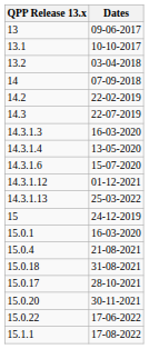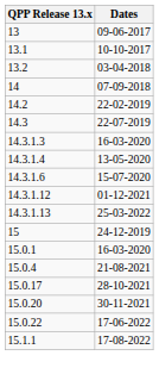 <table class="wikitable">
 <tr>
 <th>QPP Release 13.x</th>
 <th>Dates</th>
 </tr>
 <tr>
 <td>13</td>
 <td>09-06-2017</td>
 </tr>
 <tr>
 <td>13.1</td>
 <td>10-10-2017</td>
 </tr>
 <tr>
 <td>13.2</td>
 <td>03-04-2018</td>
 </tr>
 <tr>
 <td>14</td>
 <td>07-09-2018</td>
 </tr>
 <tr>
 <td>14.2</td>
 <td>22-02-2019</td>
 </tr>
 <tr>
 <td>14.3</td>
 <td>22-07-2019</td>
 </tr>
 <tr>
 <td>14.3.1.3</td>
 <td>16-03-2020</td>
 </tr>
 <tr>
 <td>14.3.1.4</td>
 <td>13-05-2020</td>
 </tr>
 <tr>
 <td>14.3.1.6</td>
 <td>15-07-2020</td>
 </tr>
 <tr>
 <td>14.3.1.12</td>
 <td>01-12-2021</td>
 </tr>
 <tr>
 <td>14.3.1.13</td>
 <td>25-03-2022</td>
 </tr>
 <tr>
 <td>15</td>
 <td>24-12-2019</td>
 </tr>
 <tr>
 <td>15.0.1</td>
 <td>16-03-2020</td>
 </tr>
 <tr>
 <td>15.0.4</td>
 <td>21-08-2021</td>
 </tr>
 <tr>
-<td>15.0.18</td>
-<td>31-08-2021</td>
-</tr>
-<tr>
 <td>15.0.17</td>
 <td>28-10-2021</td>
 </tr>
 <tr>
 <td>15.0.20</td>
 <td>30-11-2021</td>
 </tr>
 <tr>
 <td>15.0.22</td>
 <td>17-06-2022</td>
 </tr>
 <tr>
 <td>15.1.1</td>
 <td>17-08-2022</td>
 </tr>
 </table>
